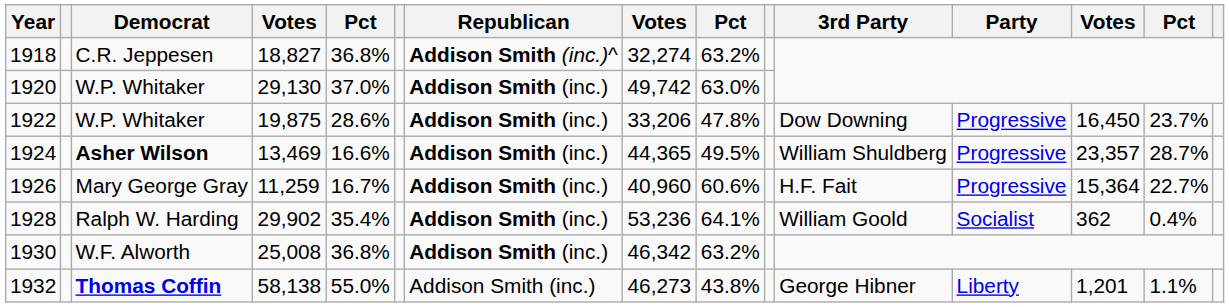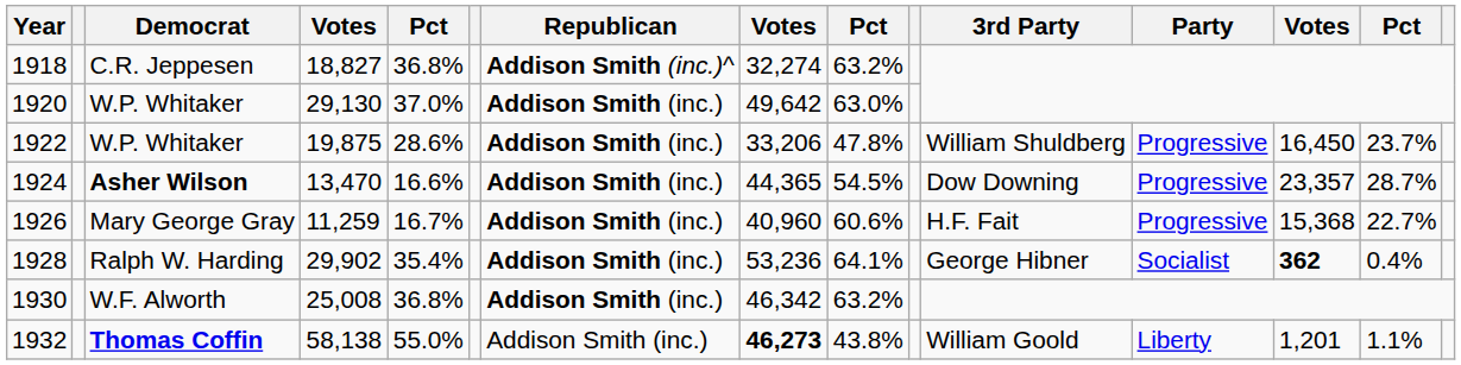 <table class="wikitable" style="margin:0.5em ; font-size:95%">
 <tr>
 <th>Year</th>
 <th></th>
 <th>Democrat</th>
 <th>Votes</th>
 <th>Pct</th>
 <th></th>
 <th>Republican</th>
 <th>Votes</th>
 <th>Pct</th>
 <th></th>
 <th>3rd Party</th>
 <th>Party</th>
 <th>Votes</th>
 <th>Pct</th>
 <th></th>
 </tr>
 <tr>
 <td>1918</td>
 <td></td>
 <td>C.R. Jeppesen</td>
 <td>18,827</td>
 <td>36.8%</td>
 <td></td>
 <td><strong>Addison Smith</strong> <em>(inc.)</em>^</td>
 <td>32,274</td>
 <td>63.2%</td>
 <td></td>
 </tr>
 <tr>
 <td>1920</td>
 <td></td>
 <td>W.P. Whitaker</td>
 <td>29,130</td>
 <td>37.0%</td>
 <td></td>
 <td><strong>Addison Smith</strong> (inc.)</td>
-<td>49,742</td>
+<td>49,642</td>
 <td>63.0%</td>
 <td></td>
 </tr>
 <tr>
 <td>1922</td>
 <td></td>
 <td>W.P. Whitaker</td>
 <td>19,875</td>
 <td>28.6%</td>
 <td></td>
 <td><strong>Addison Smith</strong> (inc.)</td>
 <td>33,206</td>
 <td>47.8%</td>
 <td></td>
-<td>Dow Downing</td>
+<td>William Shuldberg</td>
 <td><a href='#'>Progressive</a></td>
 <td>16,450</td>
 <td>23.7%</td>
 <td></td>
 </tr>
 <tr>
 <td>1924</td>
 <td></td>
 <td><strong>Asher Wilson</strong></td>
-<td>13,469</td>
+<td>13,470</td>
 <td>16.6%</td>
 <td></td>
 <td><strong>Addison Smith</strong> (inc.)</td>
 <td>44,365</td>
-<td>49.5%</td>
+<td>54.5%</td>
 <td></td>
-<td>William Shuldberg</td>
+<td>Dow Downing</td>
 <td><a href='#'>Progressive</a></td>
 <td>23,357</td>
 <td>28.7%</td>
 <td></td>
 </tr>
 <tr>
 <td>1926</td>
 <td></td>
 <td>Mary George Gray</td>
 <td>11,259</td>
 <td>16.7%</td>
 <td></td>
 <td><strong>Addison Smith</strong> (inc.)</td>
 <td>40,960</td>
 <td>60.6%</td>
 <td></td>
 <td>H.F. Fait</td>
 <td><a href='#'>Progressive</a></td>
-<td>15,364</td>
+<td>15,368</td>
 <td>22.7%</td>
 <td></td>
 </tr>
 <tr>
 <td>1928</td>
 <td></td>
 <td>Ralph W. Harding</td>
 <td>29,902</td>
 <td>35.4%</td>
 <td></td>
 <td><strong>Addison Smith</strong> (inc.)</td>
 <td>53,236</td>
 <td>64.1%</td>
 <td></td>
-<td>William Goold</td>
+<td>George Hibner</td>
 <td><a href='#'>Socialist</a></td>
-<td>362</td>
+<td><strong>362</strong></td>
 <td>0.4%</td>
 <td></td>
 </tr>
 <tr>
 <td>1930</td>
 <td></td>
 <td>W.F. Alworth</td>
 <td>25,008</td>
 <td>36.8%</td>
 <td></td>
 <td><strong>Addison Smith</strong> (inc.)</td>
 <td>46,342</td>
 <td>63.2%</td>
 <td></td>
 </tr>
 <tr>
 <td>1932</td>
 <td></td>
 <td><strong><a href='#'>Thomas Coffin</a></strong></td>
 <td>58,138</td>
 <td>55.0%</td>
 <td></td>
 <td>Addison Smith (inc.)</td>
-<td>46,273</td>
+<td><strong>46,273</strong></td>
 <td>43.8%</td>
 <td></td>
-<td>George Hibner</td>
+<td>William Goold</td>
 <td><a href='#'>Liberty</a></td>
 <td>1,201</td>
 <td>1.1%</td>
 <td></td>
 </tr>
 </table>
